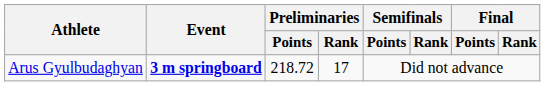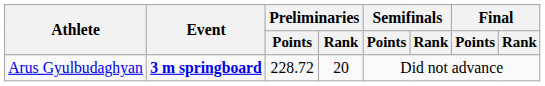 <table class="wikitable" style="font-size:90%; text-align: center">
 <tr>
 <th rowspan="2">Athlete</th>
 <th rowspan="2">Event</th>
 <th colspan="2">Preliminaries</th>
 <th colspan="2">Semifinals</th>
 <th colspan="2">Final</th>
 </tr>
 <tr style="font-size:95%">
 <th>Points</th>
 <th>Rank</th>
 <th>Points</th>
 <th>Rank</th>
 <th>Points</th>
 <th>Rank</th>
 </tr>
 <tr align=center>
 <td align=left><a href='#'>Arus Gyulbudaghyan</a></td>
 <td align=left><strong><a href='#'>3 m springboard</a></strong></td>
-<td>218.72</td>
-<td>17</td>
+<td>228.72</td>
+<td>20</td>
 <td colspan=4>Did not advance</td>
 </tr>
 </table>
